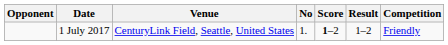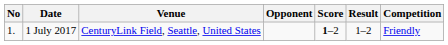 <table class="wikitable" style="font-size:85%;">
 <tr>
-<th>Opponent</th>
+<th>No</th>
 <th>Date</th>
 <th>Venue</th>
-<th>No</th>
+<th>Opponent</th>
 <th>Score</th>
 <th>Result</th>
 <th>Competition</th>
 </tr>
 <tr>
-<td></td>
+<td>1.</td>
 <td>1 July 2017</td>
 <td><a href='#'>CenturyLink Field</a>, <a href='#'>Seattle</a>, <a href='#'>United States</a></td>
-<td>1.</td>
+<td></td>
 <td align=center><strong>1</strong>–2</td>
 <td align=center>1–2</td>
 <td><a href='#'>Friendly</a></td>
 </tr>
 </table>
